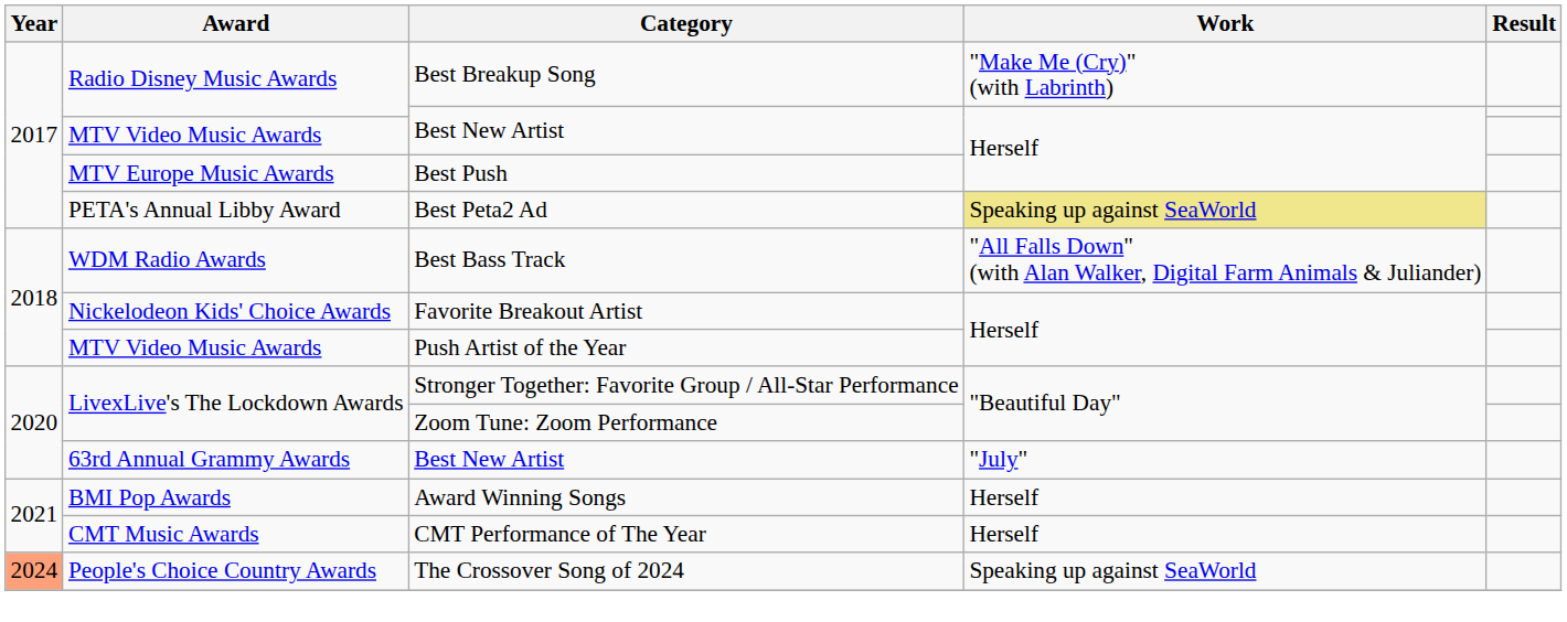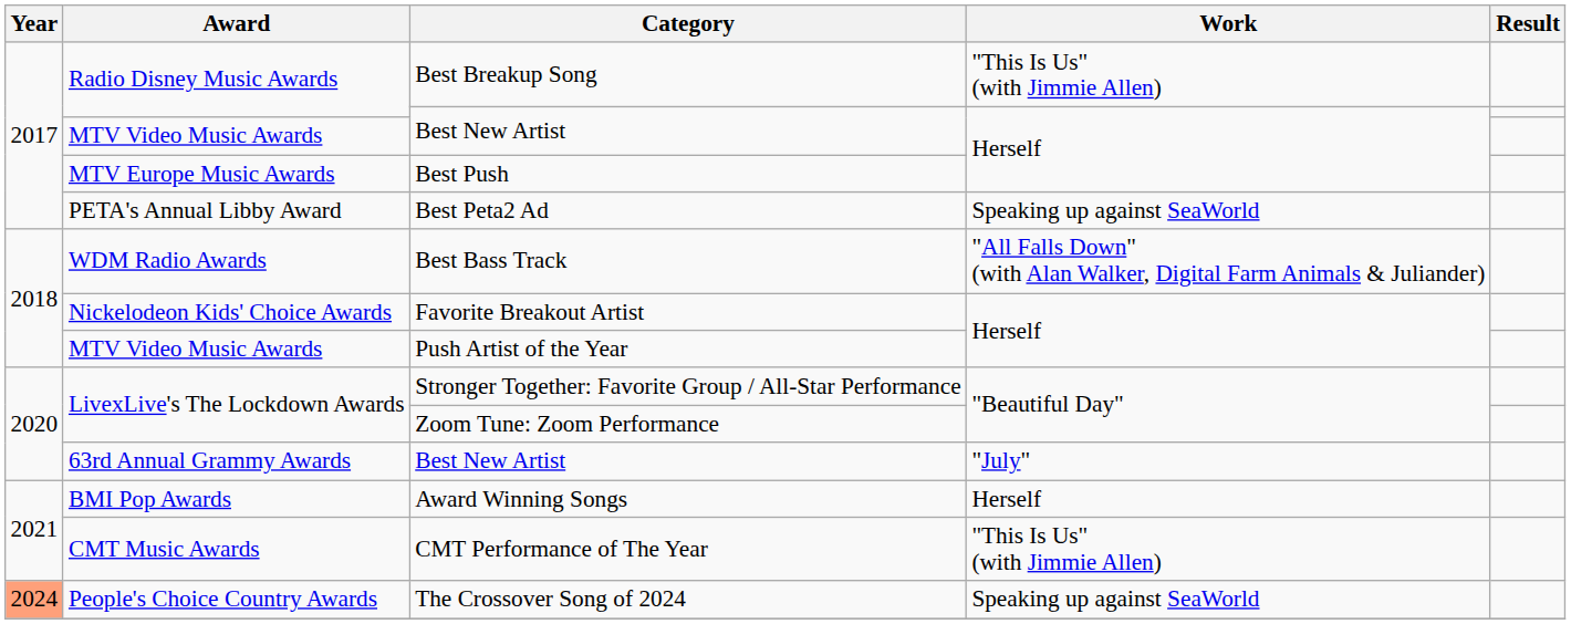 <table class="wikitable">
 <tr>
 <th scope="col">Year</th>
 <th scope="col">Award</th>
 <th scope="col">Category</th>
 <th scope="col">Work</th>
 <th scope="col">Result</th>
 </tr>
 <tr>
 <td rowspan="5">2017</td>
 <td rowspan="2"><a href='#'>Radio Disney Music Awards</a></td>
 <td>Best Breakup Song</td>
-<td>"<a href='#'>Make Me (Cry)</a>"  <br><span>(with <a href='#'>Labrinth</a>)</span></td>
+<td>"This Is Us" <br><span>(with <a href='#'>Jimmie Allen</a>)</span></td>
 <td></td>
 </tr>
 <tr>
 <td rowspan="2">Best New Artist</td>
 <td rowspan="3">Herself</td>
 <td></td>
 </tr>
 <tr>
 <td><a href='#'>MTV Video Music Awards</a></td>
 <td></td>
 </tr>
 <tr>
 <td><a href='#'>MTV Europe Music Awards</a></td>
 <td>Best Push</td>
 <td></td>
 </tr>
 <tr>
 <td>PETA's Annual Libby Award</td>
 <td>Best Peta2 Ad</td>
-<td style="background: khaki;">Speaking up against <a href='#'>SeaWorld</a></td>
+<td>Speaking up against <a href='#'>SeaWorld</a></td>
 <td></td>
 </tr>
 <tr>
 <td rowspan="3">2018</td>
 <td><a href='#'>WDM Radio Awards</a></td>
 <td>Best Bass Track</td>
 <td>"<a href='#'>All Falls Down</a>" <br><span>(with <a href='#'>Alan Walker</a>, <a href='#'>Digital Farm Animals</a> & Juliander)</span></td>
 <td></td>
 </tr>
 <tr>
 <td><a href='#'>Nickelodeon Kids' Choice Awards</a></td>
 <td>Favorite Breakout Artist</td>
 <td rowspan="2">Herself</td>
 <td></td>
 </tr>
 <tr>
 <td><a href='#'>MTV Video Music Awards</a></td>
 <td>Push Artist of the Year</td>
 <td></td>
 </tr>
 <tr>
 <td rowspan="3">2020</td>
 <td rowspan="2"><a href='#'>LivexLive</a>'s The Lockdown Awards</td>
 <td>Stronger Together: Favorite Group / All-Star Performance</td>
 <td rowspan="2">"Beautiful Day"</td>
 <td></td>
 </tr>
 <tr>
 <td>Zoom Tune: Zoom Performance</td>
 <td></td>
 </tr>
 <tr>
 <td><a href='#'>63rd Annual Grammy Awards</a></td>
 <td><a href='#'>Best New Artist</a></td>
 <td>"<a href='#'>July</a>"</td>
 <td></td>
 </tr>
 <tr>
 <td rowspan="2">2021</td>
 <td><a href='#'>BMI Pop Awards</a></td>
 <td>Award Winning Songs</td>
 <td>Herself</td>
 <td></td>
 </tr>
 <tr>
 <td><a href='#'>CMT Music Awards</a></td>
 <td>CMT Performance of The Year</td>
-<td>Herself</td>
+<td>"This Is Us" <br><span>(with <a href='#'>Jimmie Allen</a>)</span></td>
 <td></td>
 </tr>
 <tr>
 <td style="background: lightsalmon;">2024</td>
 <td><a href='#'>People's Choice Country Awards</a></td>
 <td>The Crossover Song of 2024</td>
 <td>Speaking up against <a href='#'>SeaWorld</a></td>
 <td></td>
 </tr>
 <tr>
 </tr>
 </table>
